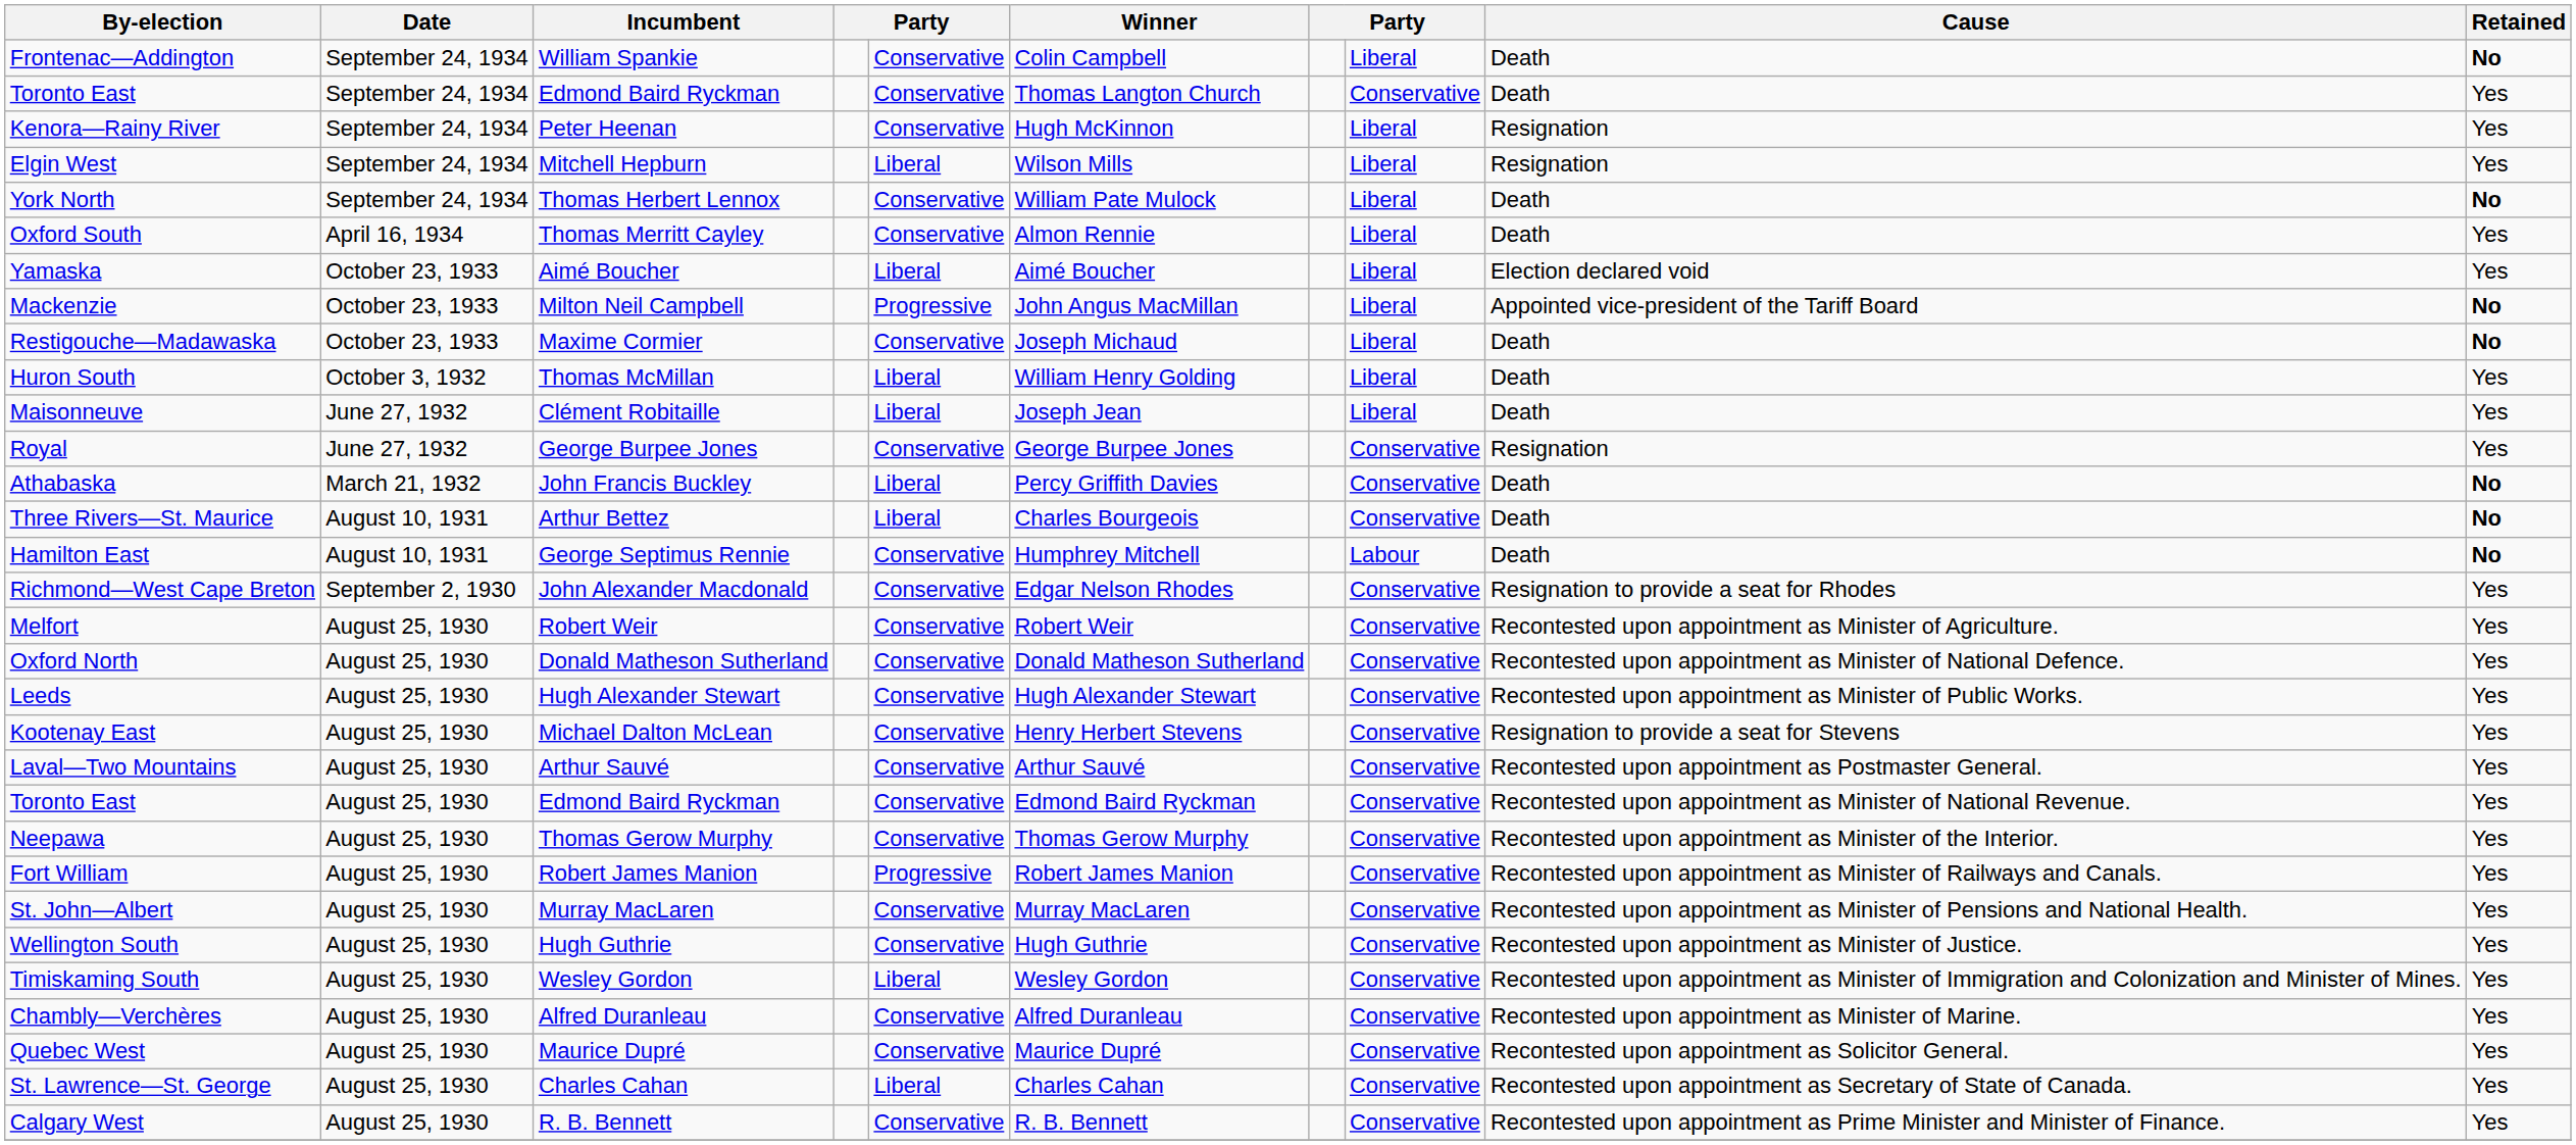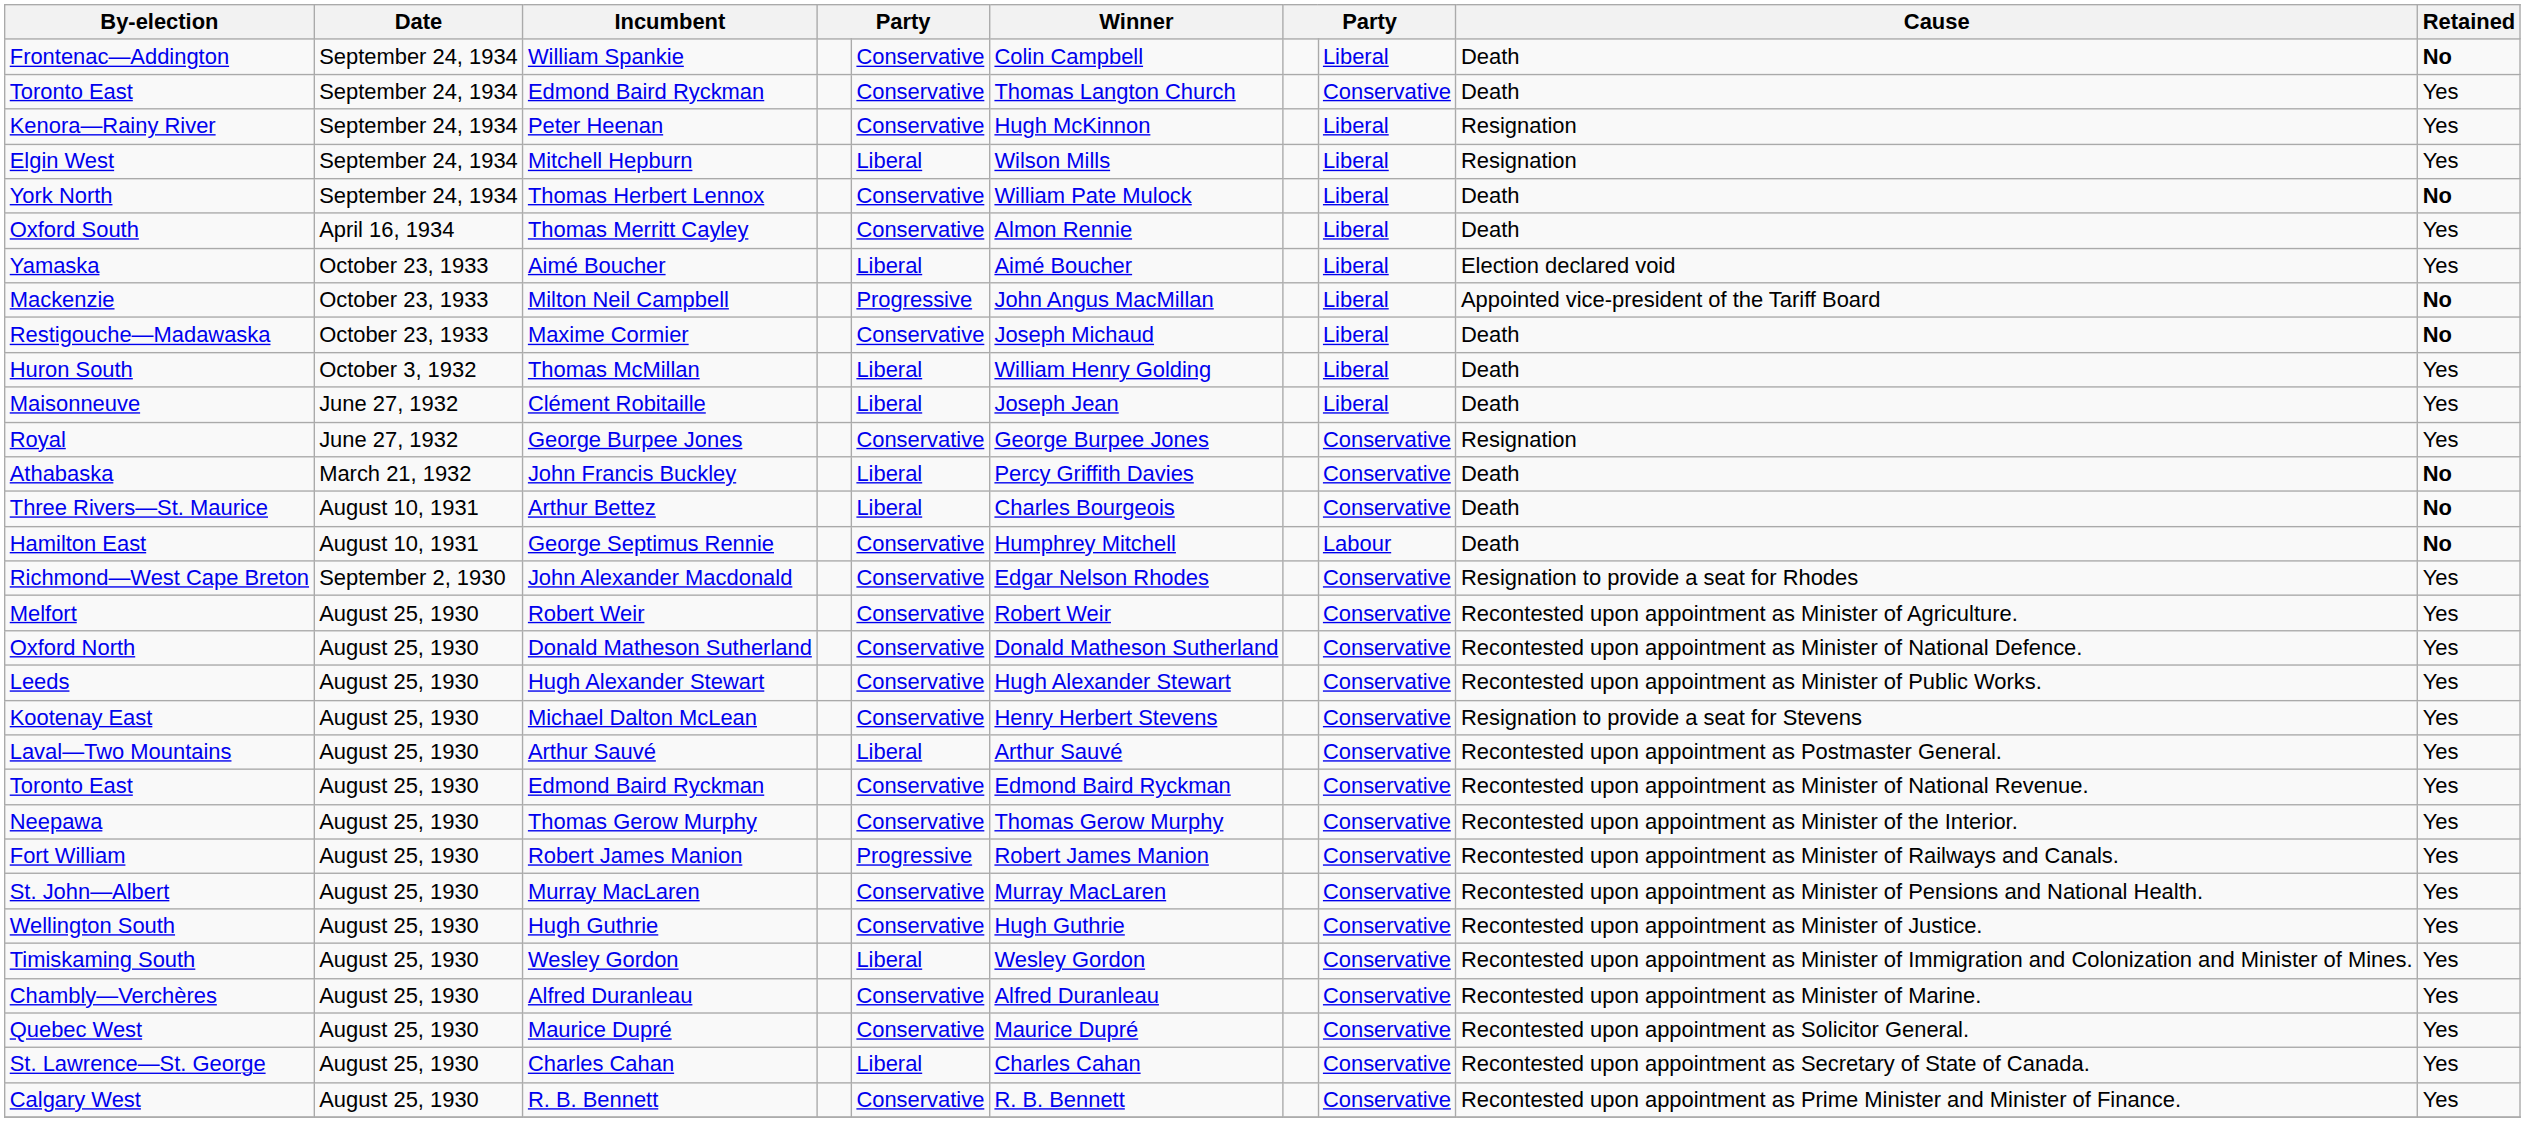 <table class="wikitable">
 <tr>
 <th>By-election</th>
 <th>Date</th>
 <th>Incumbent</th>
 <th colspan=2>Party</th>
 <th>Winner</th>
 <th colspan=2>Party</th>
 <th>Cause</th>
 <th>Retained</th>
 </tr>
 <tr>
 <td><a href='#'>Frontenac—Addington</a></td>
 <td>September 24, 1934</td>
 <td><a href='#'>William Spankie</a></td>
 <td>    </td>
 <td><a href='#'>Conservative</a></td>
 <td><a href='#'>Colin Campbell</a></td>
 <td>    </td>
 <td><a href='#'>Liberal</a></td>
 <td>Death</td>
 <td><strong>No</strong></td>
 </tr>
 <tr>
 <td><a href='#'>Toronto East</a></td>
 <td>September 24, 1934</td>
 <td><a href='#'>Edmond Baird Ryckman</a></td>
 <td>    </td>
 <td><a href='#'>Conservative</a></td>
 <td><a href='#'>Thomas Langton Church</a></td>
 <td>    </td>
 <td><a href='#'>Conservative</a></td>
 <td>Death</td>
 <td>Yes</td>
 </tr>
 <tr>
 <td><a href='#'>Kenora—Rainy River</a></td>
 <td>September 24, 1934</td>
 <td><a href='#'>Peter Heenan</a></td>
 <td>    </td>
 <td><a href='#'>Conservative</a></td>
 <td><a href='#'>Hugh McKinnon</a></td>
 <td>    </td>
 <td><a href='#'>Liberal</a></td>
 <td>Resignation</td>
 <td>Yes</td>
 </tr>
 <tr>
 <td><a href='#'>Elgin West</a></td>
 <td>September 24, 1934</td>
 <td><a href='#'>Mitchell Hepburn</a></td>
 <td>    </td>
 <td><a href='#'>Liberal</a></td>
 <td><a href='#'>Wilson Mills</a></td>
 <td>    </td>
 <td><a href='#'>Liberal</a></td>
 <td>Resignation</td>
 <td>Yes</td>
 </tr>
 <tr>
 <td><a href='#'>York North</a></td>
 <td>September 24, 1934</td>
 <td><a href='#'>Thomas Herbert Lennox</a></td>
 <td>    </td>
 <td><a href='#'>Conservative</a></td>
 <td><a href='#'>William Pate Mulock</a></td>
 <td>    </td>
 <td><a href='#'>Liberal</a></td>
 <td>Death</td>
 <td><strong>No</strong></td>
 </tr>
 <tr>
 <td><a href='#'>Oxford South</a></td>
 <td>April 16, 1934</td>
 <td><a href='#'>Thomas Merritt Cayley</a></td>
 <td>    </td>
 <td><a href='#'>Conservative</a></td>
 <td><a href='#'>Almon Rennie</a></td>
 <td>    </td>
 <td><a href='#'>Liberal</a></td>
 <td>Death</td>
 <td>Yes</td>
 </tr>
 <tr>
 <td><a href='#'>Yamaska</a></td>
 <td>October 23, 1933</td>
 <td><a href='#'>Aimé Boucher</a></td>
 <td>    </td>
 <td><a href='#'>Liberal</a></td>
 <td><a href='#'>Aimé Boucher</a></td>
 <td>    </td>
 <td><a href='#'>Liberal</a></td>
 <td>Election declared void</td>
 <td>Yes</td>
 </tr>
 <tr>
 <td><a href='#'>Mackenzie</a></td>
 <td>October 23, 1933</td>
 <td><a href='#'>Milton Neil Campbell</a></td>
 <td>    </td>
 <td><a href='#'>Progressive</a></td>
 <td><a href='#'>John Angus MacMillan</a></td>
 <td>    </td>
 <td><a href='#'>Liberal</a></td>
 <td>Appointed vice-president of the Tariff Board</td>
 <td><strong>No</strong></td>
 </tr>
 <tr>
 <td><a href='#'>Restigouche—Madawaska</a></td>
 <td>October 23, 1933</td>
 <td><a href='#'>Maxime Cormier</a></td>
 <td>    </td>
 <td><a href='#'>Conservative</a></td>
 <td><a href='#'>Joseph Michaud</a></td>
 <td>    </td>
 <td><a href='#'>Liberal</a></td>
 <td>Death</td>
 <td><strong>No</strong></td>
 </tr>
 <tr>
 <td><a href='#'>Huron South</a></td>
 <td>October 3, 1932</td>
 <td><a href='#'>Thomas McMillan</a></td>
 <td>    </td>
 <td><a href='#'>Liberal</a></td>
 <td><a href='#'>William Henry Golding</a></td>
 <td>    </td>
 <td><a href='#'>Liberal</a></td>
 <td>Death</td>
 <td>Yes</td>
 </tr>
 <tr>
 <td><a href='#'>Maisonneuve</a></td>
 <td>June 27, 1932</td>
 <td><a href='#'>Clément Robitaille</a></td>
 <td>    </td>
 <td><a href='#'>Liberal</a></td>
 <td><a href='#'>Joseph Jean</a></td>
 <td>    </td>
 <td><a href='#'>Liberal</a></td>
 <td>Death</td>
 <td>Yes</td>
 </tr>
 <tr>
 <td><a href='#'>Royal</a></td>
 <td>June 27, 1932</td>
 <td><a href='#'>George Burpee Jones</a></td>
 <td>    </td>
 <td><a href='#'>Conservative</a></td>
 <td><a href='#'>George Burpee Jones</a></td>
 <td>    </td>
 <td><a href='#'>Conservative</a></td>
 <td>Resignation</td>
 <td>Yes</td>
 </tr>
 <tr>
 <td><a href='#'>Athabaska</a></td>
 <td>March 21, 1932</td>
 <td><a href='#'>John Francis Buckley</a></td>
 <td>    </td>
 <td><a href='#'>Liberal</a></td>
 <td><a href='#'>Percy Griffith Davies</a></td>
 <td>    </td>
 <td><a href='#'>Conservative</a></td>
 <td>Death</td>
 <td><strong>No</strong></td>
 </tr>
 <tr>
 <td><a href='#'>Three Rivers—St. Maurice</a></td>
 <td>August 10, 1931</td>
 <td><a href='#'>Arthur Bettez</a></td>
 <td>    </td>
 <td><a href='#'>Liberal</a></td>
 <td><a href='#'>Charles Bourgeois</a></td>
 <td>    </td>
 <td><a href='#'>Conservative</a></td>
 <td>Death</td>
 <td><strong>No</strong></td>
 </tr>
 <tr>
 <td><a href='#'>Hamilton East</a></td>
 <td>August 10, 1931</td>
 <td><a href='#'>George Septimus Rennie</a></td>
 <td>    </td>
 <td><a href='#'>Conservative</a></td>
 <td><a href='#'>Humphrey Mitchell</a></td>
 <td>    </td>
 <td><a href='#'>Labour</a></td>
 <td>Death</td>
 <td><strong>No</strong></td>
 </tr>
 <tr>
 <td><a href='#'>Richmond—West Cape Breton</a></td>
 <td>September 2, 1930</td>
 <td><a href='#'>John Alexander Macdonald</a></td>
 <td>    </td>
 <td><a href='#'>Conservative</a></td>
 <td><a href='#'>Edgar Nelson Rhodes</a></td>
 <td>    </td>
 <td><a href='#'>Conservative</a></td>
 <td>Resignation to provide a seat for Rhodes</td>
 <td>Yes</td>
 </tr>
 <tr>
 <td><a href='#'>Melfort</a></td>
 <td>August 25, 1930</td>
 <td><a href='#'>Robert Weir</a></td>
 <td>    </td>
 <td><a href='#'>Conservative</a></td>
 <td><a href='#'>Robert Weir</a></td>
 <td>    </td>
 <td><a href='#'>Conservative</a></td>
 <td>Recontested upon appointment as Minister of Agriculture.</td>
 <td>Yes</td>
 </tr>
 <tr>
 <td><a href='#'>Oxford North</a></td>
 <td>August 25, 1930</td>
 <td><a href='#'>Donald Matheson Sutherland</a></td>
 <td>    </td>
 <td><a href='#'>Conservative</a></td>
 <td><a href='#'>Donald Matheson Sutherland</a></td>
 <td>    </td>
 <td><a href='#'>Conservative</a></td>
 <td>Recontested upon appointment as Minister of National Defence.</td>
 <td>Yes</td>
 </tr>
 <tr>
 <td><a href='#'>Leeds</a></td>
 <td>August 25, 1930</td>
 <td><a href='#'>Hugh Alexander Stewart</a></td>
 <td>    </td>
 <td><a href='#'>Conservative</a></td>
 <td><a href='#'>Hugh Alexander Stewart</a></td>
 <td>    </td>
 <td><a href='#'>Conservative</a></td>
 <td>Recontested upon appointment as Minister of Public Works.</td>
 <td>Yes</td>
 </tr>
 <tr>
 <td><a href='#'>Kootenay East</a></td>
 <td>August 25, 1930</td>
 <td><a href='#'>Michael Dalton McLean</a></td>
 <td>    </td>
 <td><a href='#'>Conservative</a></td>
 <td><a href='#'>Henry Herbert Stevens</a></td>
 <td>    </td>
 <td><a href='#'>Conservative</a></td>
 <td>Resignation to provide a seat for Stevens</td>
 <td>Yes</td>
 </tr>
 <tr>
 <td><a href='#'>Laval—Two Mountains</a></td>
 <td>August 25, 1930</td>
 <td><a href='#'>Arthur Sauvé</a></td>
 <td>    </td>
-<td><a href='#'>Conservative</a></td>
+<td><a href='#'>Liberal</a></td>
 <td><a href='#'>Arthur Sauvé</a></td>
 <td>    </td>
 <td><a href='#'>Conservative</a></td>
 <td>Recontested upon appointment as Postmaster General.</td>
 <td>Yes</td>
 </tr>
 <tr>
 <td><a href='#'>Toronto East</a></td>
 <td>August 25, 1930</td>
 <td><a href='#'>Edmond Baird Ryckman</a></td>
 <td>    </td>
 <td><a href='#'>Conservative</a></td>
 <td><a href='#'>Edmond Baird Ryckman</a></td>
 <td>    </td>
 <td><a href='#'>Conservative</a></td>
 <td>Recontested upon appointment as Minister of National Revenue.</td>
 <td>Yes</td>
 </tr>
 <tr>
 <td><a href='#'>Neepawa</a></td>
 <td>August 25, 1930</td>
 <td><a href='#'>Thomas Gerow Murphy</a></td>
 <td>    </td>
 <td><a href='#'>Conservative</a></td>
 <td><a href='#'>Thomas Gerow Murphy</a></td>
 <td>    </td>
 <td><a href='#'>Conservative</a></td>
 <td>Recontested upon appointment as Minister of the Interior.</td>
 <td>Yes</td>
 </tr>
 <tr>
 <td><a href='#'>Fort William</a></td>
 <td>August 25, 1930</td>
 <td><a href='#'>Robert James Manion</a></td>
 <td>    </td>
 <td><a href='#'>Progressive</a></td>
 <td><a href='#'>Robert James Manion</a></td>
 <td>    </td>
 <td><a href='#'>Conservative</a></td>
 <td>Recontested upon appointment as Minister of Railways and Canals.</td>
 <td>Yes</td>
 </tr>
 <tr>
 <td><a href='#'>St. John—Albert</a></td>
 <td>August 25, 1930</td>
 <td><a href='#'>Murray MacLaren</a></td>
 <td>    </td>
 <td><a href='#'>Conservative</a></td>
 <td><a href='#'>Murray MacLaren</a></td>
 <td>    </td>
 <td><a href='#'>Conservative</a></td>
 <td>Recontested upon appointment as Minister of Pensions and National Health.</td>
 <td>Yes</td>
 </tr>
 <tr>
 <td><a href='#'>Wellington South</a></td>
 <td>August 25, 1930</td>
 <td><a href='#'>Hugh Guthrie</a></td>
 <td>    </td>
 <td><a href='#'>Conservative</a></td>
 <td><a href='#'>Hugh Guthrie</a></td>
 <td>    </td>
 <td><a href='#'>Conservative</a></td>
 <td>Recontested upon appointment as Minister of Justice.</td>
 <td>Yes</td>
 </tr>
 <tr>
 <td><a href='#'>Timiskaming South</a></td>
 <td>August 25, 1930</td>
 <td><a href='#'>Wesley Gordon</a></td>
 <td>    </td>
 <td><a href='#'>Liberal</a></td>
 <td><a href='#'>Wesley Gordon</a></td>
 <td>    </td>
 <td><a href='#'>Conservative</a></td>
 <td>Recontested upon appointment as Minister of Immigration and Colonization and Minister of Mines.</td>
 <td>Yes</td>
 </tr>
 <tr>
 <td><a href='#'>Chambly—Verchères</a></td>
 <td>August 25, 1930</td>
 <td><a href='#'>Alfred Duranleau</a></td>
 <td>    </td>
 <td><a href='#'>Conservative</a></td>
 <td><a href='#'>Alfred Duranleau</a></td>
 <td>    </td>
 <td><a href='#'>Conservative</a></td>
 <td>Recontested upon appointment as Minister of Marine.</td>
 <td>Yes</td>
 </tr>
 <tr>
 <td><a href='#'>Quebec West</a></td>
 <td>August 25, 1930</td>
 <td><a href='#'>Maurice Dupré</a></td>
 <td>    </td>
 <td><a href='#'>Conservative</a></td>
 <td><a href='#'>Maurice Dupré</a></td>
 <td>    </td>
 <td><a href='#'>Conservative</a></td>
 <td>Recontested upon appointment as Solicitor General.</td>
 <td>Yes</td>
 </tr>
 <tr>
 <td><a href='#'>St. Lawrence—St. George</a></td>
 <td>August 25, 1930</td>
 <td><a href='#'>Charles Cahan</a></td>
 <td>    </td>
 <td><a href='#'>Liberal</a></td>
 <td><a href='#'>Charles Cahan</a></td>
 <td>    </td>
 <td><a href='#'>Conservative</a></td>
 <td>Recontested upon appointment as Secretary of State of Canada.</td>
 <td>Yes</td>
 </tr>
 <tr>
 <td><a href='#'>Calgary West</a></td>
 <td>August 25, 1930</td>
 <td><a href='#'>R. B. Bennett</a></td>
 <td>    </td>
 <td><a href='#'>Conservative</a></td>
 <td><a href='#'>R. B. Bennett</a></td>
 <td>    </td>
 <td><a href='#'>Conservative</a></td>
 <td>Recontested upon appointment as Prime Minister and Minister of Finance.</td>
 <td>Yes</td>
 </tr>
 <tr>
 </tr>
 </table>
